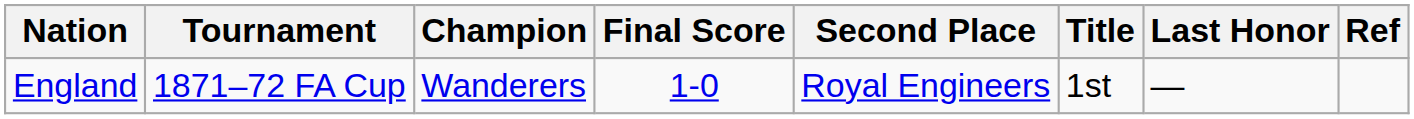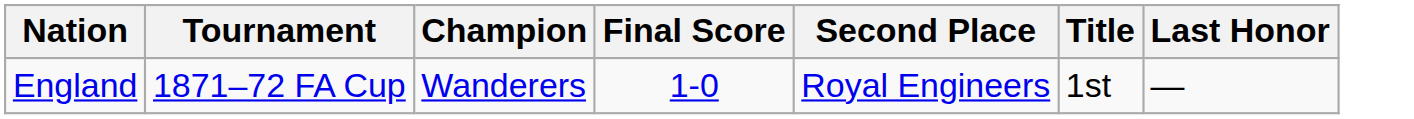 <table class="wikitable">
 <tr>
 <th>Nation</th>
 <th>Tournament</th>
 <th>Champion</th>
 <th>Final Score</th>
 <th>Second Place</th>
 <th>Title</th>
 <th>Last Honor</th>
-<th>Ref</th>
 </tr>
 <tr>
 <td> <a href='#'>England</a></td>
 <td><a href='#'>1871–72 FA Cup</a></td>
 <td><a href='#'>Wanderers</a></td>
 <td align="center"><a href='#'>1-0</a></td>
 <td><a href='#'>Royal Engineers</a></td>
 <td>1st</td>
 <td>—</td>
-<td></td>
 </tr>
 </table>
